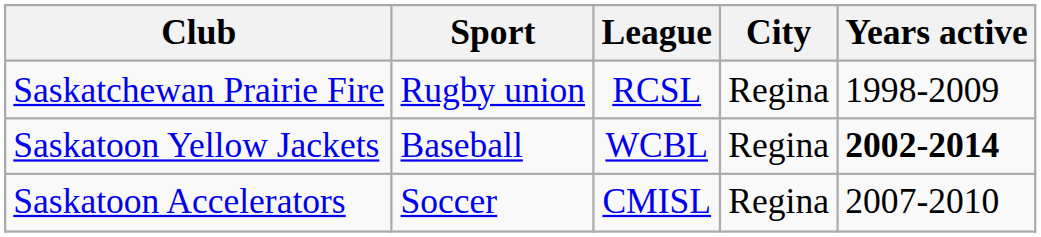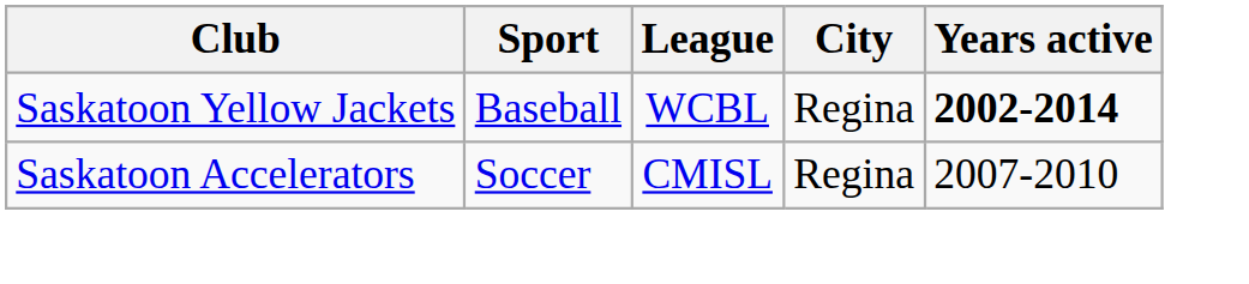 <table class="wikitable sortable">
 <tr>
 <th>Club</th>
 <th>Sport</th>
 <th>League</th>
 <th>City</th>
 <th>Years active</th>
-</tr>
-<tr>
-<td><a href='#'>Saskatchewan Prairie Fire</a></td>
-<td><a href='#'>Rugby union</a></td>
-<td align="center"><a href='#'>RCSL</a></td>
-<td>Regina</td>
-<td>1998-2009</td>
 </tr>
 <tr>
 <td><a href='#'>Saskatoon Yellow Jackets</a></td>
 <td><a href='#'>Baseball</a></td>
 <td align="center"><a href='#'>WCBL</a></td>
 <td>Regina</td>
 <td><strong>2002-2014</strong></td>
 </tr>
 <tr>
 <td><a href='#'>Saskatoon Accelerators</a></td>
 <td><a href='#'>Soccer</a></td>
 <td align="center"><a href='#'>CMISL</a></td>
 <td>Regina</td>
 <td>2007-2010</td>
 </tr>
 </table>
